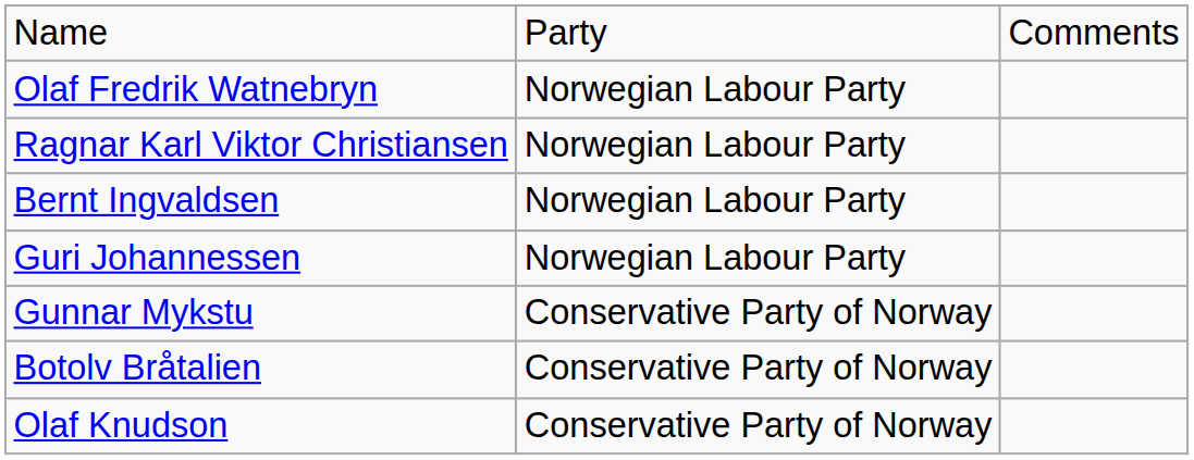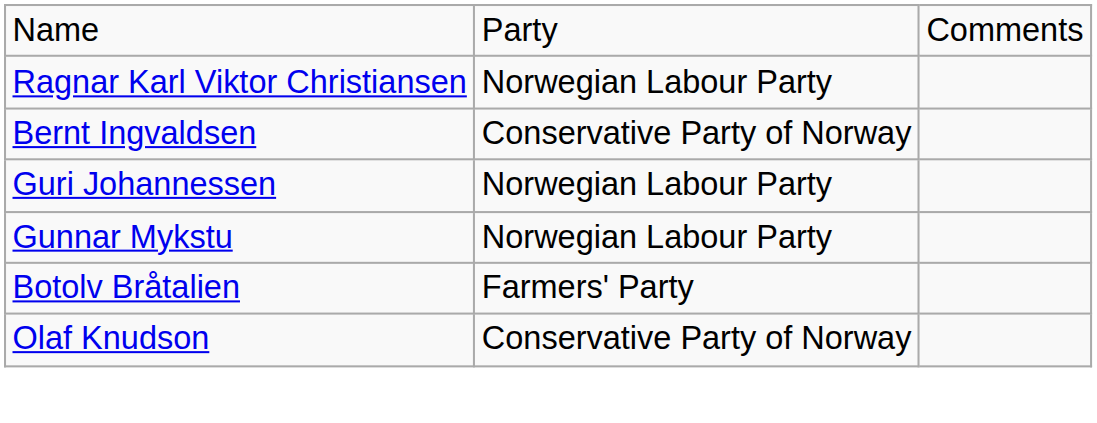 <table class="wikitable">
 <tr>
 <td>Name</td>
 <td>Party</td>
 <td>Comments</td>
-</tr>
-<tr>
-<td><a href='#'>Olaf Fredrik Watnebryn</a></td>
-<td>Norwegian Labour Party</td>
-<td></td>
 </tr>
 <tr>
 <td><a href='#'>Ragnar Karl Viktor Christiansen</a></td>
 <td>Norwegian Labour Party</td>
 <td></td>
 </tr>
 <tr>
 <td><a href='#'>Bernt Ingvaldsen</a></td>
-<td>Norwegian Labour Party</td>
+<td>Conservative Party of Norway</td>
 <td></td>
 </tr>
 <tr>
 <td><a href='#'>Guri Johannessen</a></td>
 <td>Norwegian Labour Party</td>
 <td></td>
 </tr>
 <tr>
 <td><a href='#'>Gunnar Mykstu</a></td>
-<td>Conservative Party of Norway</td>
+<td>Norwegian Labour Party</td>
 <td></td>
 </tr>
 <tr>
 <td><a href='#'>Botolv Bråtalien</a></td>
-<td>Conservative Party of Norway</td>
+<td>Farmers' Party</td>
 <td></td>
 </tr>
 <tr>
 <td><a href='#'>Olaf Knudson</a></td>
 <td>Conservative Party of Norway</td>
 <td></td>
 </tr>
 </table>
